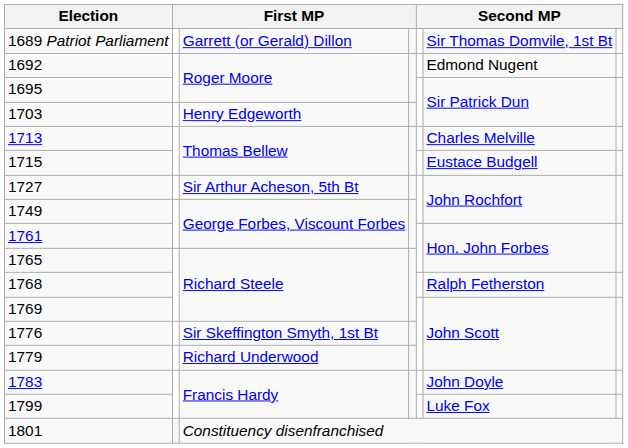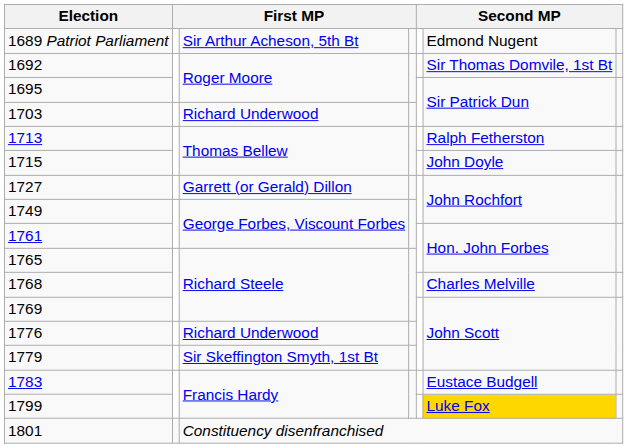 <table class="wikitable">
 <tr>
 <th>Election</th>
 <th colspan=3>First MP</th>
 <th colspan=3>Second MP</th>
 </tr>
 <tr>
 <td>1689 <em>Patriot Parliament</em></td>
 <td style="background-color: white"></td>
-<td><a href='#'>Garrett (or Gerald) Dillon</a></td>
+<td><a href='#'>Sir Arthur Acheson, 5th Bt</a></td>
 <td></td>
 <td style="background-color: white"></td>
-<td><a href='#'>Sir Thomas Domvile, 1st Bt</a></td>
+<td>Edmond Nugent</td>
 <td></td>
 </tr>
 <tr>
 <td>1692</td>
 <td rowspan="2" style="background-color: white"></td>
 <td rowspan="2"><a href='#'>Roger Moore</a></td>
 <td rowspan="2"></td>
 <td style="background-color: white"></td>
-<td>Edmond Nugent</td>
+<td><a href='#'>Sir Thomas Domvile, 1st Bt</a></td>
 <td></td>
 </tr>
 <tr>
 <td>1695</td>
 <td rowspan="2" style="background-color: white"></td>
 <td rowspan="2"><a href='#'>Sir Patrick Dun</a> </td>
 <td rowspan="2"></td>
 </tr>
 <tr>
 <td>1703</td>
 <td style="background-color: white"></td>
-<td><a href='#'>Henry Edgeworth</a></td>
+<td><a href='#'>Richard Underwood</a></td>
 <td></td>
 </tr>
 <tr>
 <td><a href='#'>1713</a></td>
 <td rowspan="2" style="background-color: white"></td>
 <td rowspan="2"><a href='#'>Thomas Bellew</a></td>
 <td rowspan="2"></td>
 <td style="background-color: white"></td>
-<td><a href='#'>Charles Melville</a></td>
+<td><a href='#'>Ralph Fetherston</a></td>
 <td></td>
 </tr>
 <tr>
 <td>1715</td>
 <td style="background-color: white"></td>
-<td><a href='#'>Eustace Budgell</a></td>
+<td><a href='#'>John Doyle</a></td>
 <td></td>
 </tr>
 <tr>
 <td>1727</td>
 <td style="background-color: white"></td>
-<td><a href='#'>Sir Arthur Acheson, 5th Bt</a></td>
+<td><a href='#'>Garrett (or Gerald) Dillon</a></td>
 <td></td>
 <td rowspan="2" style="background-color: white"></td>
 <td rowspan="2"><a href='#'>John Rochfort</a></td>
 <td rowspan="2"></td>
 </tr>
 <tr>
 <td>1749</td>
 <td rowspan="2" style="background-color: white"></td>
 <td rowspan="2"><a href='#'>George Forbes, Viscount Forbes</a></td>
 <td rowspan="2"></td>
 </tr>
 <tr>
 <td><a href='#'>1761</a></td>
 <td rowspan="2" style="background-color: white"></td>
 <td rowspan="2"><a href='#'>Hon. John Forbes</a></td>
 <td rowspan="2"></td>
 </tr>
 <tr>
 <td>1765</td>
 <td rowspan="3" style="background-color: white"></td>
 <td rowspan="3"><a href='#'>Richard Steele</a></td>
 <td rowspan="3"></td>
 </tr>
 <tr>
 <td>1768</td>
 <td style="background-color: white"></td>
-<td><a href='#'>Ralph Fetherston</a></td>
+<td><a href='#'>Charles Melville</a></td>
 <td></td>
 </tr>
 <tr>
 <td>1769</td>
 <td rowspan="3" style="background-color: white"></td>
 <td rowspan="3"><a href='#'>John Scott</a></td>
 <td rowspan="3"></td>
 </tr>
 <tr>
 <td>1776</td>
 <td style="background-color: white"></td>
-<td><a href='#'>Sir Skeffington Smyth, 1st Bt</a></td>
+<td><a href='#'>Richard Underwood</a></td>
 <td></td>
 </tr>
 <tr>
 <td>1779</td>
 <td style="background-color: white"></td>
-<td><a href='#'>Richard Underwood</a></td>
+<td><a href='#'>Sir Skeffington Smyth, 1st Bt</a></td>
 <td></td>
 </tr>
 <tr>
 <td><a href='#'>1783</a></td>
 <td rowspan="2" style="background-color: white"></td>
 <td rowspan="2"><a href='#'>Francis Hardy</a></td>
 <td rowspan="2"></td>
 <td style="background-color: white"></td>
-<td><a href='#'>John Doyle</a></td>
+<td><a href='#'>Eustace Budgell</a></td>
 <td></td>
 </tr>
 <tr>
 <td>1799</td>
 <td style="background-color: white"></td>
-<td><a href='#'>Luke Fox</a></td>
+<td style="background: gold;"><a href='#'>Luke Fox</a></td>
 <td></td>
 </tr>
 <tr>
 <td>1801</td>
 <td></td>
 <td colspan= "5"><em>Constituency disenfranchised</em></td>
 </tr>
 </table>
